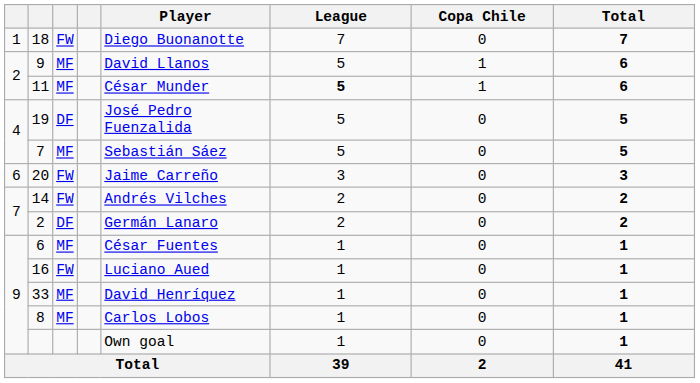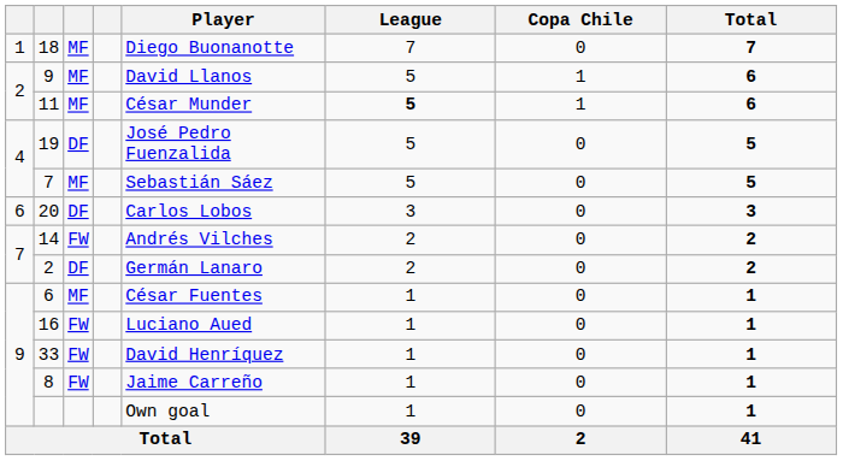 <table class="wikitable sortable" style="text-align:center;">
 <tr>
 <th width=15></th>
 <th width=15></th>
 <th width=15></th>
 <th width=15></th>
 <th width=145>Player</th>
 <th width=120>League</th>
 <th width=120>Copa Chile</th>
 <th width=120>Total</th>
 </tr>
 <tr>
 <td>1</td>
 <td>18</td>
-<td><a href='#'>FW</a></td>
+<td><a href='#'>MF</a></td>
 <td></td>
 <td align="left"><a href='#'>Diego Buonanotte</a></td>
 <td>7</td>
 <td>0</td>
 <td><strong>7</strong></td>
 </tr>
 <tr>
 <td rowspan="2">2</td>
 <td>9</td>
 <td><a href='#'>MF</a></td>
 <td></td>
 <td align="left"><a href='#'>David Llanos</a></td>
 <td>5</td>
 <td>1</td>
 <td><strong>6</strong></td>
 </tr>
 <tr>
 <td>11</td>
 <td><a href='#'>MF</a></td>
 <td></td>
 <td align="left"><a href='#'>César Munder</a></td>
 <td><strong>5</strong></td>
 <td>1</td>
 <td><strong>6</strong></td>
 </tr>
 <tr>
 <td rowspan="2">4</td>
 <td>19</td>
 <td><a href='#'>DF</a></td>
 <td></td>
 <td align="left"><a href='#'>José Pedro Fuenzalida</a></td>
 <td>5</td>
 <td>0</td>
 <td><strong>5</strong></td>
 </tr>
 <tr>
 <td>7</td>
 <td><a href='#'>MF</a></td>
 <td></td>
 <td align="left"><a href='#'>Sebastián Sáez</a></td>
 <td>5</td>
 <td>0</td>
 <td><strong>5</strong></td>
 </tr>
 <tr>
 <td>6</td>
 <td>20</td>
-<td><a href='#'>FW</a></td>
+<td><a href='#'>DF</a></td>
 <td></td>
-<td align="left"><a href='#'>Jaime Carreño</a></td>
+<td align="left"><a href='#'>Carlos Lobos</a></td>
 <td>3</td>
 <td>0</td>
 <td><strong>3</strong></td>
 </tr>
 <tr>
 <td rowspan="2">7</td>
 <td>14</td>
 <td><a href='#'>FW</a></td>
 <td></td>
 <td align="left"><a href='#'>Andrés Vilches</a></td>
 <td>2</td>
 <td>0</td>
 <td><strong>2</strong></td>
 </tr>
 <tr>
 <td>2</td>
 <td><a href='#'>DF</a></td>
 <td></td>
 <td align="left"><a href='#'>Germán Lanaro</a></td>
 <td>2</td>
 <td>0</td>
 <td><strong>2</strong></td>
 </tr>
 <tr>
 <td rowspan="5">9</td>
 <td>6</td>
 <td><a href='#'>MF</a></td>
 <td></td>
 <td align="left"><a href='#'>César Fuentes</a></td>
 <td>1</td>
 <td>0</td>
 <td><strong>1</strong></td>
 </tr>
 <tr>
 <td>16</td>
 <td><a href='#'>FW</a></td>
 <td></td>
 <td align="left"><a href='#'>Luciano Aued</a></td>
 <td>1</td>
 <td>0</td>
 <td><strong>1</strong></td>
 </tr>
 <tr>
 <td>33</td>
-<td><a href='#'>MF</a></td>
+<td><a href='#'>FW</a></td>
 <td></td>
 <td align="left"><a href='#'>David Henríquez</a></td>
 <td>1</td>
 <td>0</td>
 <td><strong>1</strong></td>
 </tr>
 <tr>
 <td>8</td>
-<td><a href='#'>MF</a></td>
+<td><a href='#'>FW</a></td>
 <td></td>
-<td align="left"><a href='#'>Carlos Lobos</a></td>
+<td align="left"><a href='#'>Jaime Carreño</a></td>
 <td>1</td>
 <td>0</td>
 <td><strong>1</strong></td>
 </tr>
 <tr>
 <td></td>
 <td></td>
 <td></td>
 <td align=left>Own goal</td>
 <td>1</td>
 <td>0</td>
 <td><strong>1</strong></td>
 </tr>
 <tr>
 <th colspan="5">Total</th>
 <th>39</th>
 <th>2</th>
 <th>41</th>
 </tr>
 </table>
